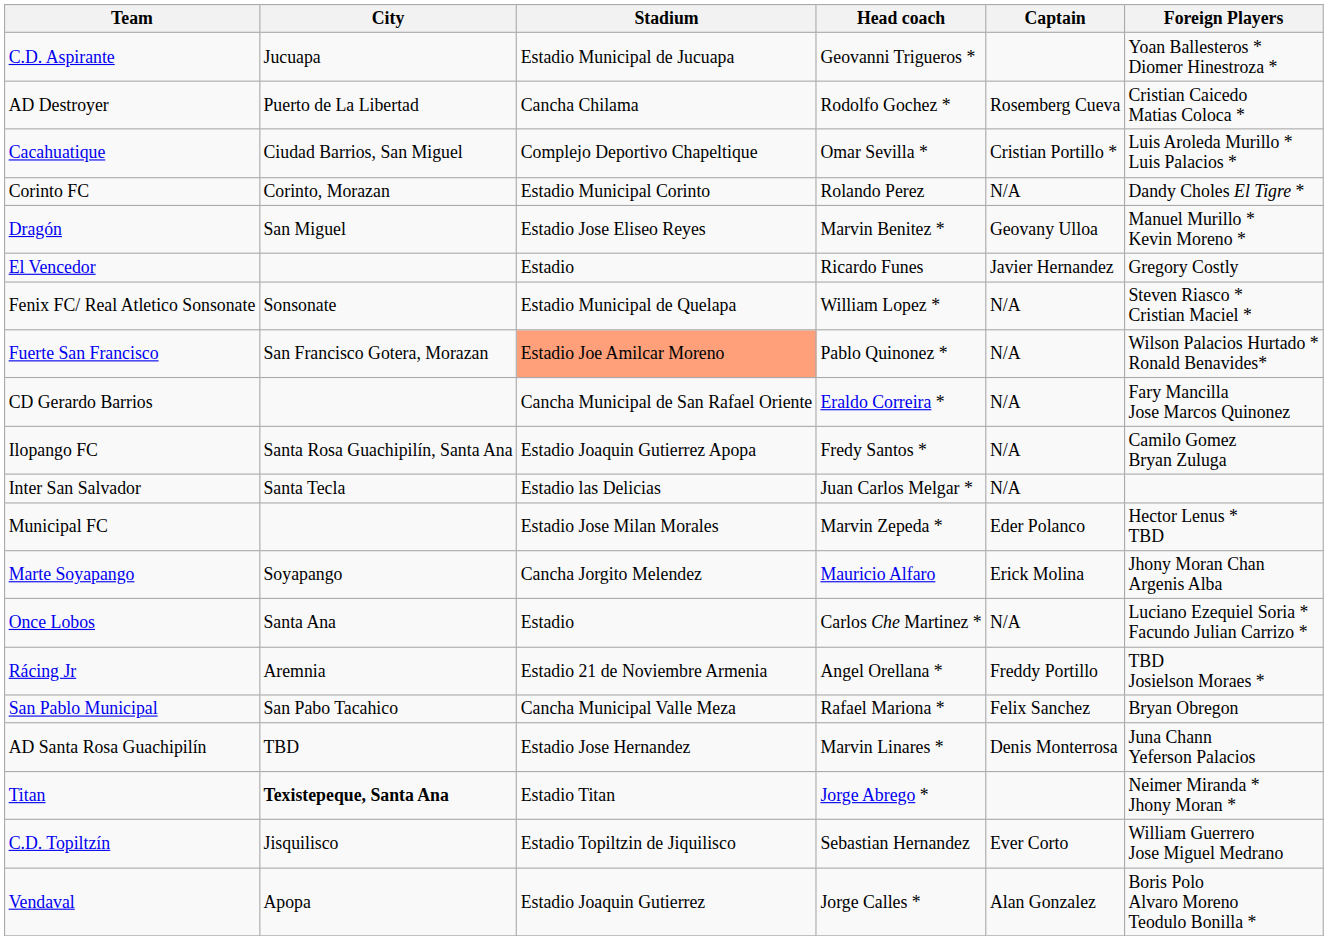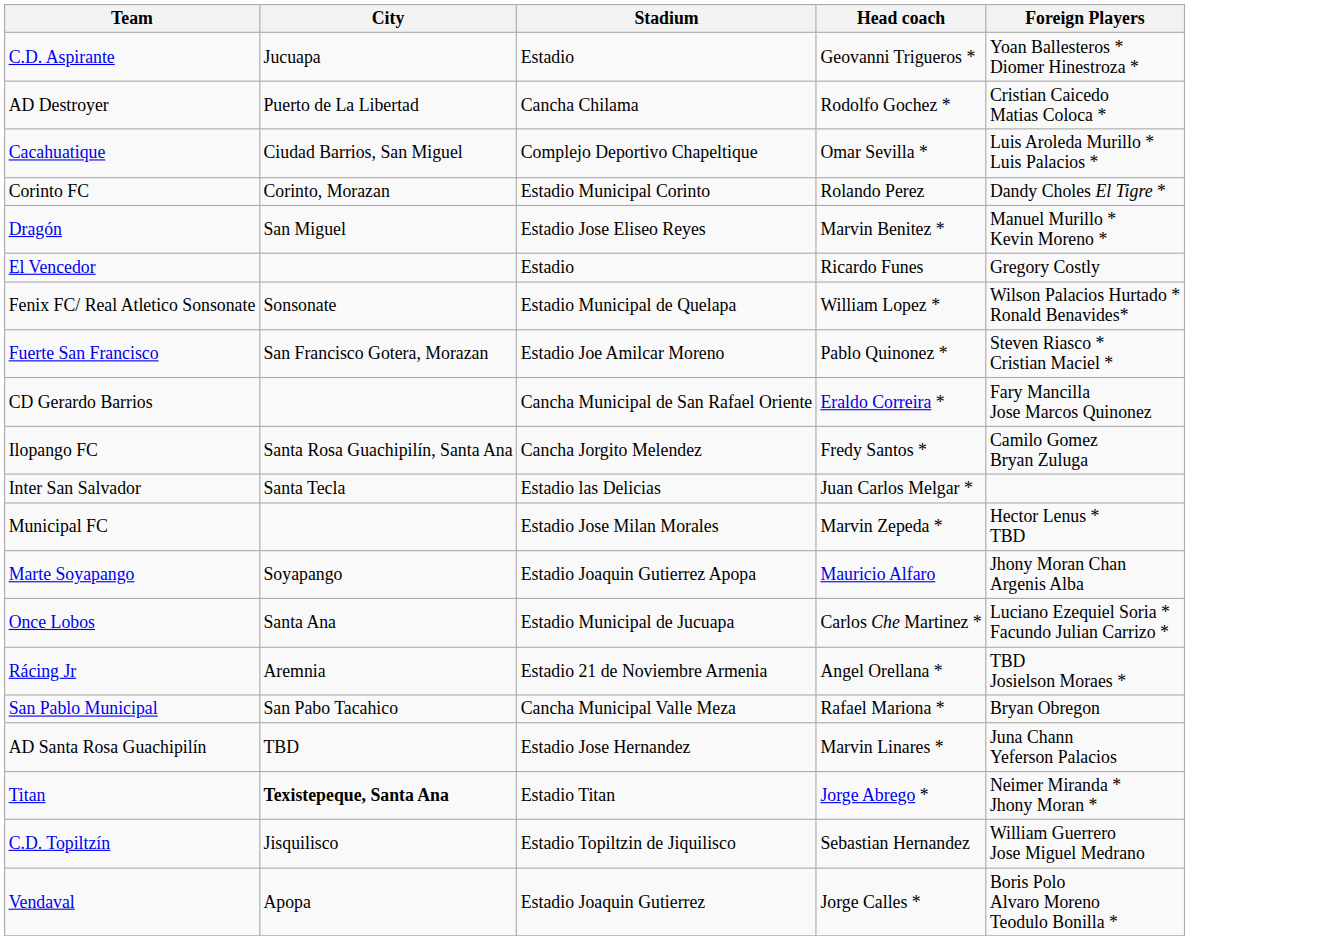 <table class="wikitable">
 <tr>
 <th>Team</th>
 <th>City</th>
 <th>Stadium</th>
 <th>Head coach</th>
-<th>Captain</th>
 <th>Foreign Players</th>
 </tr>
 <tr>
 <td><a href='#'>C.D. Aspirante</a></td>
 <td>Jucuapa</td>
-<td>Estadio Municipal de Jucuapa</td>
+<td>Estadio</td>
 <td> Geovanni Trigueros *</td>
-<td></td>
 <td> Yoan Ballesteros * <br>  Diomer Hinestroza *</td>
 </tr>
 <tr>
 <td>AD Destroyer</td>
 <td>Puerto de La Libertad</td>
 <td>Cancha Chilama</td>
 <td> Rodolfo Gochez *</td>
-<td> Rosemberg Cueva</td>
 <td> Cristian Caicedo <br>  Matias Coloca *</td>
 </tr>
 <tr>
 <td><a href='#'>Cacahuatique</a></td>
 <td>Ciudad Barrios, San Miguel</td>
 <td>Complejo Deportivo Chapeltique</td>
 <td> Omar Sevilla *</td>
-<td> Cristian Portillo *</td>
 <td> Luis Aroleda Murillo * <br>   Luis Palacios *</td>
 </tr>
 <tr>
 <td>Corinto FC</td>
 <td>Corinto, Morazan</td>
 <td>Estadio Municipal Corinto</td>
 <td> Rolando Perez</td>
-<td> N/A</td>
 <td> Dandy Choles <em>El Tigre</em> *</td>
 </tr>
 <tr>
 <td><a href='#'>Dragón</a></td>
 <td>San Miguel</td>
 <td>Estadio Jose Eliseo Reyes</td>
 <td> Marvin Benitez *</td>
-<td> Geovany Ulloa</td>
 <td> Manuel Murillo * <br>  Kevin Moreno *</td>
 </tr>
 <tr>
 <td><a href='#'>El Vencedor</a></td>
 <td></td>
 <td>Estadio</td>
 <td> Ricardo Funes</td>
-<td> Javier Hernandez</td>
 <td> Gregory Costly <br></td>
 </tr>
 <tr>
 <td>Fenix FC/ Real Atletico Sonsonate</td>
 <td>Sonsonate</td>
 <td>Estadio Municipal de Quelapa</td>
 <td> William Lopez *</td>
-<td> N/A</td>
-<td> Steven Riasco * <br>  Cristian Maciel *</td>
+<td>  Wilson Palacios Hurtado * <br>  Ronald Benavides*</td>
 </tr>
 <tr>
 <td><a href='#'>Fuerte San Francisco</a></td>
 <td>San Francisco Gotera, Morazan</td>
-<td style="background: lightsalmon;">Estadio Joe Amilcar Moreno</td>
+<td>Estadio Joe Amilcar Moreno</td>
 <td> Pablo Quinonez *</td>
-<td> N/A</td>
-<td>  Wilson Palacios Hurtado * <br>  Ronald Benavides*</td>
+<td> Steven Riasco * <br>  Cristian Maciel *</td>
 </tr>
 <tr>
 <td>CD Gerardo Barrios</td>
 <td></td>
 <td>Cancha Municipal de San Rafael Oriente</td>
 <td> <a href='#'>Eraldo Correira</a> *</td>
-<td> N/A</td>
 <td> Fary Mancilla <br>   Jose Marcos Quinonez</td>
 </tr>
 <tr>
 <td>Ilopango FC</td>
 <td>Santa Rosa Guachipilín, Santa Ana</td>
-<td>Estadio Joaquin Gutierrez Apopa</td>
+<td>Cancha Jorgito Melendez</td>
 <td> Fredy Santos *</td>
-<td> N/A</td>
 <td> Camilo Gomez <br>  Bryan Zuluga</td>
 </tr>
 <tr>
 <td>Inter San Salvador</td>
 <td>Santa Tecla</td>
 <td>Estadio las Delicias</td>
 <td> Juan Carlos Melgar *</td>
-<td> N/A</td>
 <td></td>
 </tr>
 <tr>
 <td>Municipal FC</td>
 <td></td>
 <td>Estadio Jose Milan Morales</td>
 <td> Marvin Zepeda *</td>
-<td> Eder Polanco</td>
 <td> Hector Lenus * <br>  TBD</td>
 </tr>
 <tr>
 <td><a href='#'>Marte Soyapango</a></td>
 <td>Soyapango</td>
-<td>Cancha Jorgito Melendez</td>
+<td>Estadio Joaquin Gutierrez Apopa</td>
 <td> <a href='#'>Mauricio Alfaro</a></td>
-<td> Erick Molina</td>
 <td> Jhony Moran Chan <br>  Argenis Alba</td>
 </tr>
 <tr>
 <td><a href='#'>Once Lobos</a></td>
 <td>Santa Ana</td>
-<td>Estadio</td>
+<td>Estadio Municipal de Jucuapa</td>
 <td> Carlos <em>Che</em> Martinez *</td>
-<td> N/A</td>
 <td> Luciano Ezequiel Soria * <br>  Facundo Julian Carrizo *</td>
 </tr>
 <tr>
 <td><a href='#'>Rácing Jr</a></td>
 <td>Aremnia</td>
 <td>Estadio 21 de Noviembre Armenia</td>
 <td> Angel Orellana *</td>
-<td> Freddy Portillo</td>
 <td> TBD <br>  Josielson Moraes *</td>
 </tr>
 <tr>
 <td><a href='#'>San Pablo Municipal</a></td>
 <td>San Pabo Tacahico</td>
 <td>Cancha Municipal Valle Meza</td>
 <td> Rafael Mariona *</td>
-<td> Felix Sanchez</td>
 <td> Bryan Obregon <br> </td>
 </tr>
 <tr>
 <td>AD Santa Rosa Guachipilín</td>
 <td>TBD</td>
 <td>Estadio Jose Hernandez</td>
 <td> Marvin Linares *</td>
-<td> Denis Monterrosa</td>
 <td> Juna Chann <br>  Yeferson Palacios</td>
 </tr>
 <tr>
 <td><a href='#'>Titan</a></td>
 <td><strong>Texistepeque, Santa Ana</strong></td>
 <td>Estadio Titan</td>
 <td> <a href='#'>Jorge Abrego</a> *</td>
-<td></td>
 <td> Neimer Miranda * <br>  Jhony Moran *</td>
 </tr>
 <tr>
 <td><a href='#'>C.D. Topiltzín</a></td>
 <td>Jisquilisco</td>
 <td>Estadio Topiltzin de Jiquilisco</td>
 <td> Sebastian Hernandez</td>
-<td> Ever Corto</td>
 <td> William Guerrero <br>   Jose Miguel Medrano</td>
 </tr>
 <tr>
 <td><a href='#'>Vendaval</a></td>
 <td>Apopa</td>
 <td>Estadio Joaquin Gutierrez</td>
 <td> Jorge Calles *</td>
-<td> Alan Gonzalez</td>
 <td> Boris Polo <br>  Alvaro Moreno <br>  Teodulo Bonilla *</td>
 </tr>
 </table>
